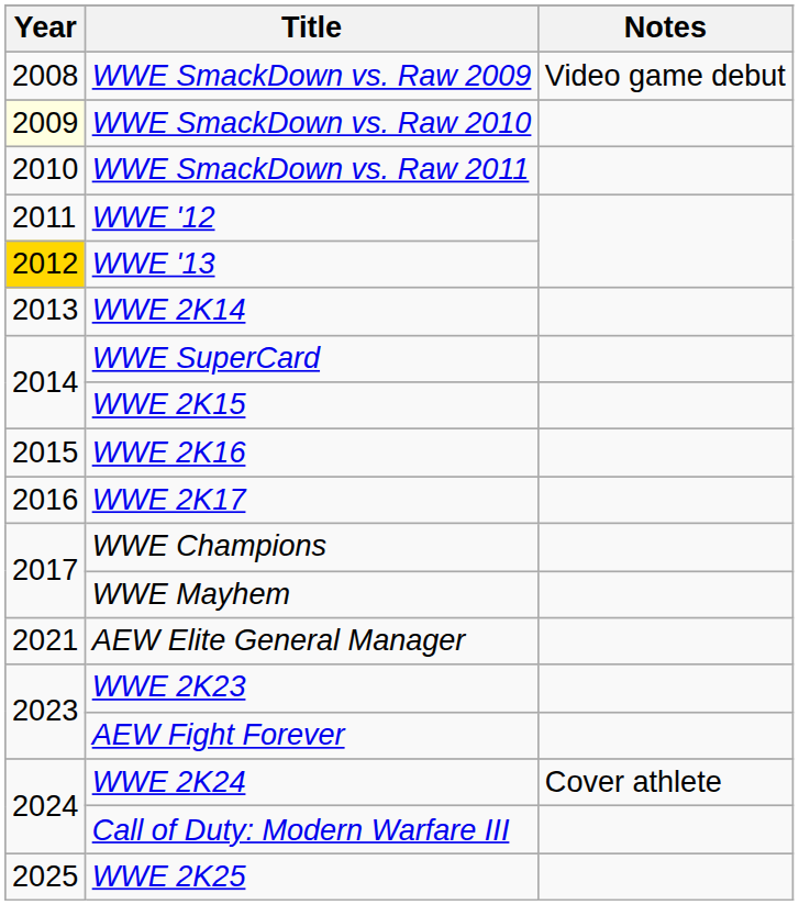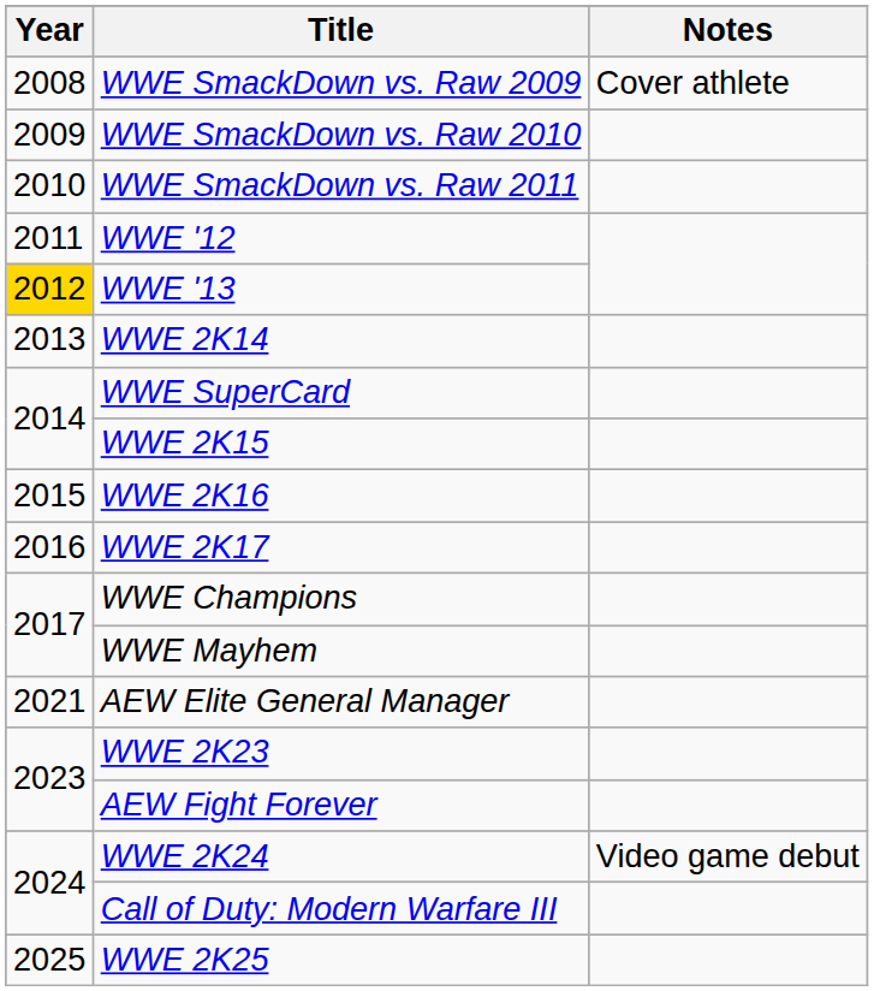 <table class="wikitable sortable">
 <tr>
 </tr>
 <tr>
 <th>Year</th>
 <th>Title</th>
 <th>Notes</th>
 </tr>
 <tr>
 <td>2008</td>
 <td><em><a href='#'>WWE SmackDown vs. Raw 2009</a></em></td>
-<td>Video game debut</td>
+<td>Cover athlete</td>
 </tr>
 <tr>
-<td style="background: lightyellow;">2009</td>
+<td>2009</td>
 <td><em><a href='#'>WWE SmackDown vs. Raw 2010</a></em></td>
 <td></td>
 </tr>
 <tr>
 <td>2010</td>
 <td><em><a href='#'>WWE SmackDown vs. Raw 2011</a></em></td>
 <td></td>
 </tr>
 <tr>
 <td>2011</td>
 <td><em><a href='#'>WWE '12</a></em></td>
 </tr>
 <tr>
 <td style="background: gold;">2012</td>
 <td><em><a href='#'>WWE '13</a></em></td>
 </tr>
 <tr>
 <td>2013</td>
 <td><em><a href='#'>WWE 2K14</a></em></td>
 <td></td>
 </tr>
 <tr>
 <td rowspan="2">2014</td>
 <td><em><a href='#'>WWE SuperCard</a></em></td>
 <td></td>
 </tr>
 <tr>
 <td><em><a href='#'>WWE 2K15</a></em></td>
 <td></td>
 </tr>
 <tr>
 <td>2015</td>
 <td><em><a href='#'>WWE 2K16</a></em></td>
 <td></td>
 </tr>
 <tr>
 <td>2016</td>
 <td><em><a href='#'>WWE 2K17</a></em></td>
 <td></td>
 </tr>
 <tr>
 <td rowspan="2">2017</td>
 <td><em>WWE Champions</em></td>
 </tr>
 <tr>
 <td><em>WWE Mayhem</em></td>
 <td></td>
 </tr>
 <tr>
 <td>2021</td>
 <td><em>AEW Elite General Manager</em></td>
 <td></td>
 </tr>
 <tr>
 <td rowspan="2">2023</td>
 <td><em><a href='#'>WWE 2K23</a></em></td>
 <td></td>
 </tr>
 <tr>
 <td><em><a href='#'>AEW Fight Forever</a></em></td>
 <td></td>
 </tr>
 <tr>
 <td rowspan="2">2024</td>
 <td><em><a href='#'>WWE 2K24</a></em></td>
-<td>Cover athlete</td>
+<td>Video game debut</td>
 </tr>
 <tr>
 <td><em><a href='#'>Call of Duty: Modern Warfare III</a></em></td>
 <td></td>
 </tr>
 <tr>
 <td>2025</td>
 <td><em><a href='#'>WWE 2K25</a></em></td>
 </tr>
 </table>
